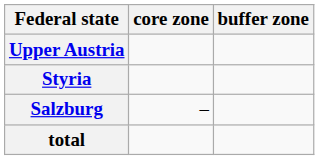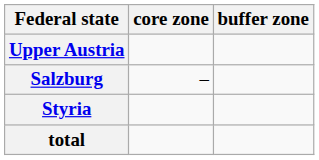 <table class="wikitable sortable" style="text-align:right">
 <tr>
 <th>Federal state</th>
 <th>core zone</th>
 <th>buffer zone</th>
 </tr>
 <tr>
 <th><a href='#'>Upper Austria</a></th>
 <td></td>
 <td></td>
 </tr>
 <tr>
-<th><a href='#'>Styria</a></th>
-<td></td>
+<th><a href='#'>Salzburg</a></th>
+<td>–</td>
 <td></td>
 </tr>
 <tr>
-<th><a href='#'>Salzburg</a></th>
-<td>–</td>
+<th><a href='#'>Styria</a></th>
+<td></td>
 <td></td>
 </tr>
 <tr>
 <th>total</th>
 <td></td>
 <td></td>
 </tr>
 </table>
